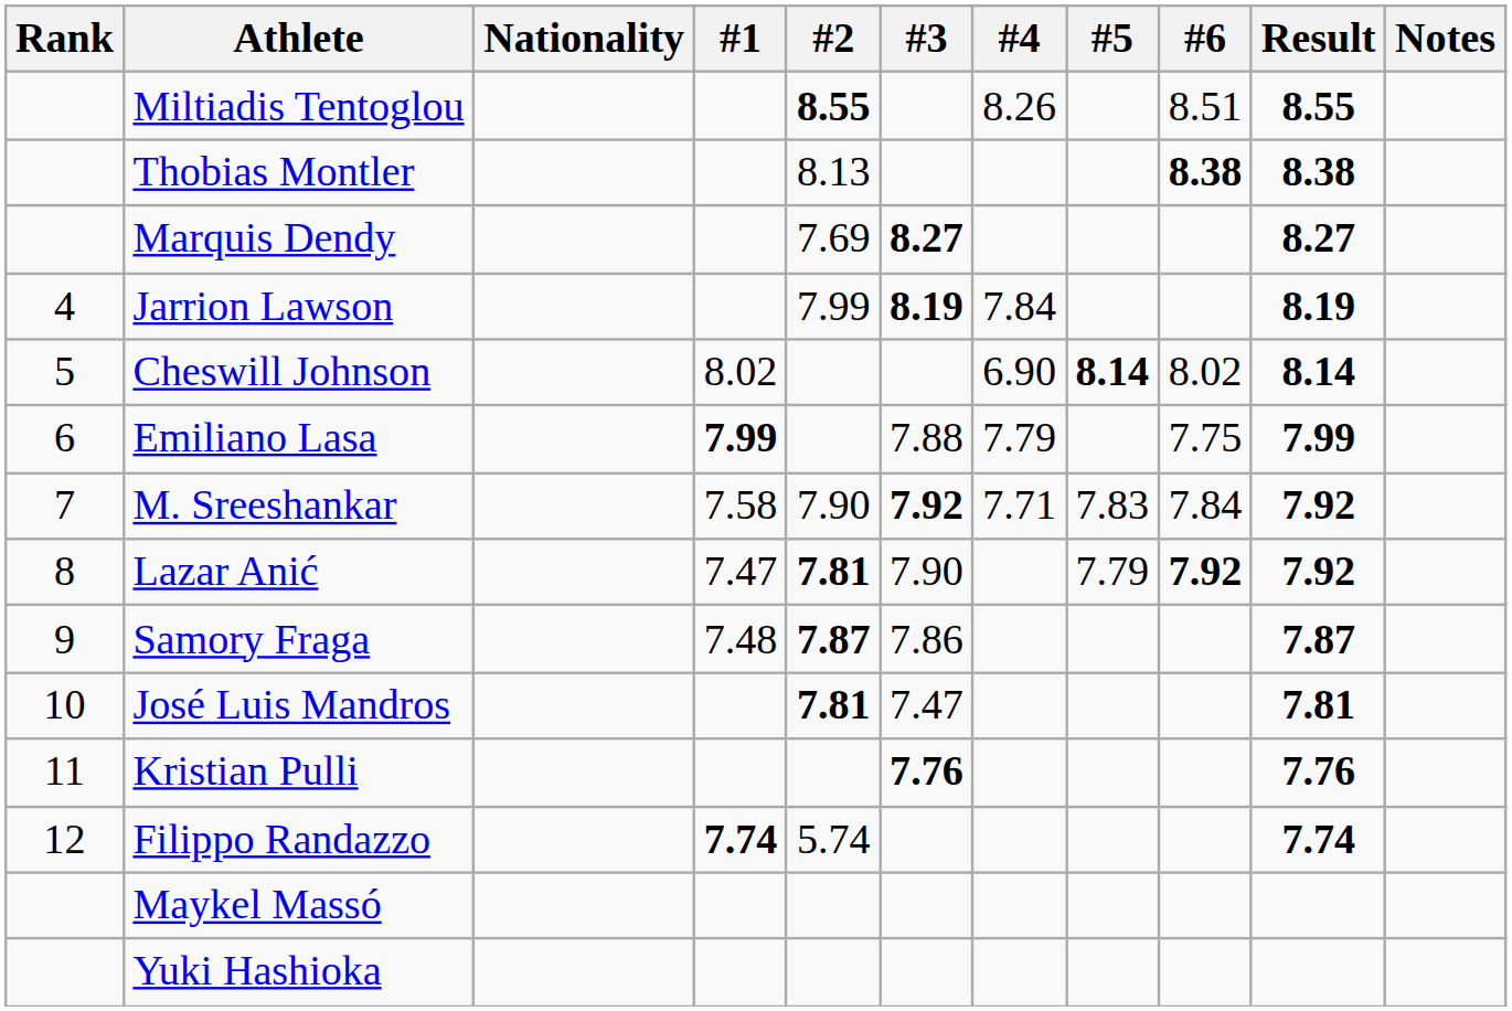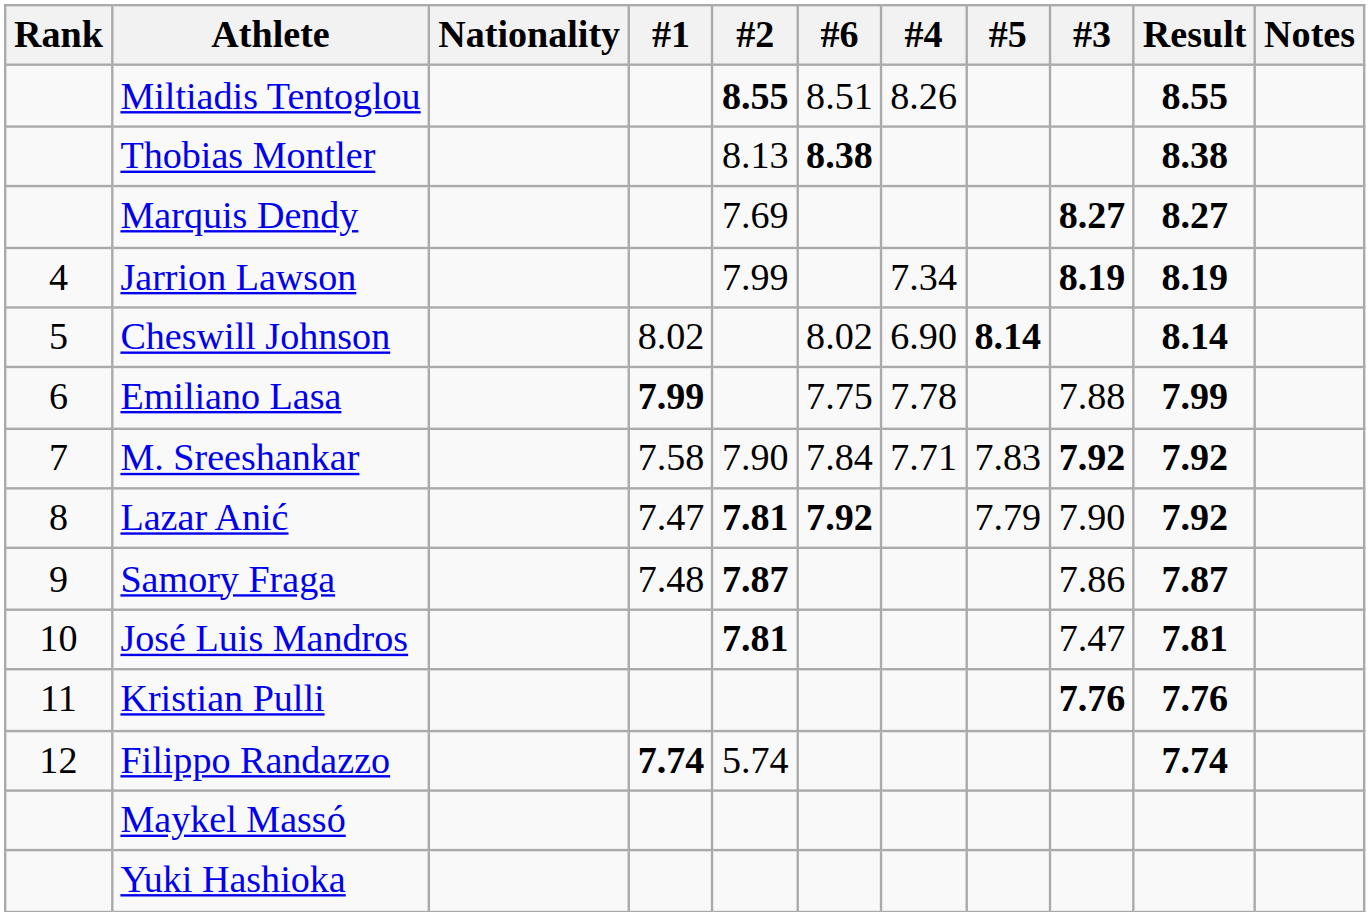 <table class="wikitable sortable" style="text-align:center">
 <tr>
 <th>Rank</th>
 <th>Athlete</th>
 <th>Nationality</th>
 <th>#1</th>
 <th>#2</th>
-<th>#3</th>
+<th>#6</th>
 <th>#4</th>
 <th>#5</th>
-<th>#6</th>
+<th>#3</th>
 <th>Result</th>
 <th>Notes</th>
 </tr>
 <tr>
 <td></td>
 <td align="left"><a href='#'>Miltiadis Tentoglou</a></td>
 <td align=left></td>
 <td></td>
 <td><strong>8.55</strong></td>
-<td></td>
+<td>8.51</td>
 <td>8.26</td>
 <td></td>
-<td>8.51</td>
+<td></td>
 <td><strong>8.55</strong></td>
 <td></td>
 </tr>
 <tr>
 <td></td>
 <td align="left"><a href='#'>Thobias Montler</a></td>
 <td align=left></td>
 <td></td>
 <td>8.13</td>
+<td><strong>8.38</strong></td>
 <td></td>
 <td></td>
 <td></td>
-<td><strong>8.38</strong></td>
 <td><strong>8.38</strong></td>
 <td></td>
 </tr>
 <tr>
 <td></td>
 <td align="left"><a href='#'>Marquis Dendy</a></td>
 <td align=left></td>
 <td></td>
 <td>7.69</td>
-<td><strong>8.27</strong></td>
 <td></td>
 <td></td>
 <td></td>
+<td><strong>8.27</strong></td>
 <td><strong>8.27</strong></td>
 <td></td>
 </tr>
 <tr>
 <td>4</td>
 <td align="left"><a href='#'>Jarrion Lawson</a></td>
 <td align=left></td>
 <td></td>
 <td>7.99</td>
+<td></td>
+<td>7.34</td>
+<td></td>
 <td><strong>8.19</strong></td>
-<td>7.84</td>
-<td></td>
-<td></td>
 <td><strong>8.19</strong></td>
 <td></td>
 </tr>
 <tr>
 <td>5</td>
 <td align="left"><a href='#'>Cheswill Johnson</a></td>
 <td align=left></td>
 <td>8.02</td>
 <td></td>
-<td></td>
+<td>8.02</td>
 <td>6.90</td>
 <td><strong>8.14</strong></td>
-<td>8.02</td>
+<td></td>
 <td><strong>8.14</strong></td>
 <td></td>
 </tr>
 <tr>
 <td>6</td>
 <td align="left"><a href='#'>Emiliano Lasa</a></td>
 <td align=left></td>
 <td><strong>7.99</strong></td>
 <td></td>
+<td>7.75</td>
+<td>7.78</td>
+<td></td>
 <td>7.88</td>
-<td>7.79</td>
-<td></td>
-<td>7.75</td>
 <td><strong>7.99</strong></td>
 <td></td>
 </tr>
 <tr>
 <td>7</td>
 <td align="left"><a href='#'>M. Sreeshankar</a></td>
 <td align=left></td>
 <td>7.58</td>
 <td>7.90</td>
-<td><strong>7.92</strong></td>
+<td>7.84</td>
 <td>7.71</td>
 <td>7.83</td>
-<td>7.84</td>
+<td><strong>7.92</strong></td>
 <td><strong>7.92</strong></td>
 <td></td>
 </tr>
 <tr>
 <td>8</td>
 <td align="left"><a href='#'>Lazar Anić</a></td>
 <td align=left></td>
 <td>7.47</td>
 <td><strong>7.81</strong></td>
-<td>7.90</td>
+<td><strong>7.92</strong></td>
 <td></td>
 <td>7.79</td>
-<td><strong>7.92</strong></td>
+<td>7.90</td>
 <td><strong>7.92</strong></td>
 <td></td>
 </tr>
 <tr>
 <td>9</td>
 <td align="left"><a href='#'>Samory Fraga</a></td>
 <td align=left></td>
 <td>7.48</td>
 <td><strong>7.87</strong></td>
-<td>7.86</td>
 <td></td>
 <td></td>
 <td></td>
+<td>7.86</td>
 <td><strong>7.87</strong></td>
 <td></td>
 </tr>
 <tr>
 <td>10</td>
 <td align="left"><a href='#'>José Luis Mandros</a></td>
 <td align=left></td>
 <td></td>
 <td><strong>7.81</strong></td>
-<td>7.47</td>
 <td></td>
 <td></td>
 <td></td>
+<td>7.47</td>
 <td><strong>7.81</strong></td>
 <td></td>
 </tr>
 <tr>
 <td>11</td>
 <td align="left"><a href='#'>Kristian Pulli</a></td>
 <td align=left></td>
 <td></td>
 <td></td>
-<td><strong>7.76</strong></td>
 <td></td>
 <td></td>
 <td></td>
+<td><strong>7.76</strong></td>
 <td><strong>7.76</strong></td>
 <td></td>
 </tr>
 <tr>
 <td>12</td>
 <td align="left"><a href='#'>Filippo Randazzo</a></td>
 <td align=left></td>
 <td><strong>7.74</strong></td>
 <td>5.74</td>
 <td></td>
 <td></td>
 <td></td>
 <td></td>
 <td><strong>7.74</strong></td>
 <td></td>
 </tr>
 <tr>
 <td></td>
 <td align="left"><a href='#'>Maykel Massó</a></td>
 <td align=left></td>
 <td></td>
 <td></td>
 <td></td>
 <td></td>
 <td></td>
 <td></td>
 <td></td>
 <td></td>
 </tr>
 <tr>
 <td></td>
 <td align="left"><a href='#'>Yuki Hashioka</a></td>
 <td align=left></td>
 <td></td>
 <td></td>
 <td></td>
 <td></td>
 <td></td>
 <td></td>
 <td></td>
 <td></td>
 </tr>
 </table>
